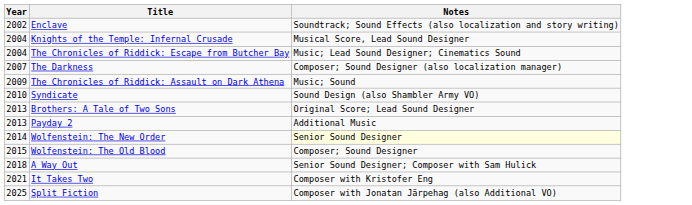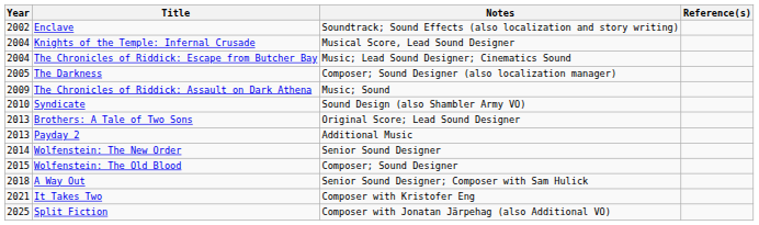 <table class="wikitable sortable">
 <tr>
 <th>Year</th>
 <th>Title</th>
 <th>Notes</th>
+<th>Reference(s)</th>
 </tr>
 <tr>
 <td>2002</td>
 <td><a href='#'>Enclave</a></td>
 <td>Soundtrack; Sound Effects (also localization and story writing)</td>
+<td></td>
 </tr>
 <tr>
 <td>2004</td>
 <td><a href='#'>Knights of the Temple: Infernal Crusade</a></td>
 <td>Musical Score, Lead Sound Designer</td>
+<td></td>
 </tr>
 <tr>
 <td>2004</td>
 <td><a href='#'>The Chronicles of Riddick: Escape from Butcher Bay</a></td>
 <td>Music; Lead Sound Designer; Cinematics Sound</td>
+<td></td>
 </tr>
 <tr>
-<td>2007</td>
+<td>2005</td>
 <td><a href='#'>The Darkness</a></td>
 <td>Composer; Sound Designer (also localization manager)</td>
+<td></td>
 </tr>
 <tr>
 <td>2009</td>
 <td><a href='#'>The Chronicles of Riddick: Assault on Dark Athena</a></td>
 <td>Music; Sound</td>
+<td></td>
 </tr>
 <tr>
 <td>2010</td>
 <td><a href='#'>Syndicate</a></td>
 <td>Sound Design (also Shambler Army VO)</td>
+<td></td>
 </tr>
 <tr>
 <td>2013</td>
 <td><a href='#'>Brothers: A Tale of Two Sons</a></td>
 <td>Original Score; Lead Sound Designer</td>
+<td></td>
 </tr>
 <tr>
 <td>2013</td>
 <td><a href='#'>Payday 2</a></td>
 <td>Additional Music</td>
+<td></td>
 </tr>
 <tr>
 <td>2014</td>
 <td><a href='#'>Wolfenstein: The New Order</a></td>
-<td style="background: lightyellow;">Senior Sound Designer</td>
+<td>Senior Sound Designer</td>
+<td></td>
 </tr>
 <tr>
 <td>2015</td>
 <td><a href='#'>Wolfenstein: The Old Blood</a></td>
 <td>Composer; Sound Designer</td>
+<td></td>
 </tr>
 <tr>
 <td>2018</td>
 <td><a href='#'>A Way Out</a></td>
 <td>Senior Sound Designer; Composer with Sam Hulick</td>
+<td></td>
 </tr>
 <tr>
 <td>2021</td>
 <td><a href='#'>It Takes Two</a></td>
 <td>Composer with Kristofer Eng</td>
+<td></td>
 </tr>
 <tr>
 <td>2025</td>
 <td><a href='#'>Split Fiction</a></td>
 <td>Composer with Jonatan Järpehag (also Additional VO)</td>
+<td></td>
 </tr>
 </table>
